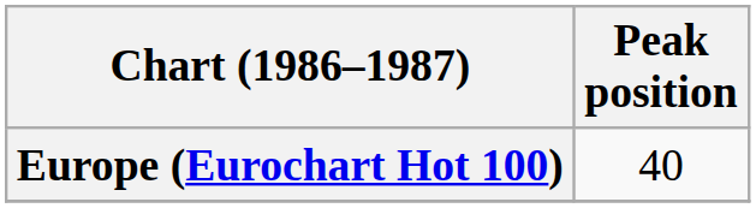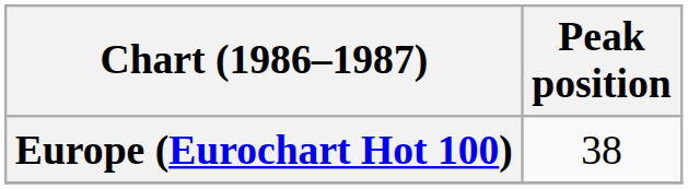 <table class="wikitable sortable plainrowheaders" style="text-align:center">
 <tr>
 <th>Chart (1986–1987)</th>
 <th>Peak<br>position</th>
 </tr>
 <tr>
 <th scope="row">Europe (<a href='#'>Eurochart Hot 100</a>)</th>
-<td>40</td>
+<td>38</td>
 </tr>
 <tr>
 </tr>
 </table>
